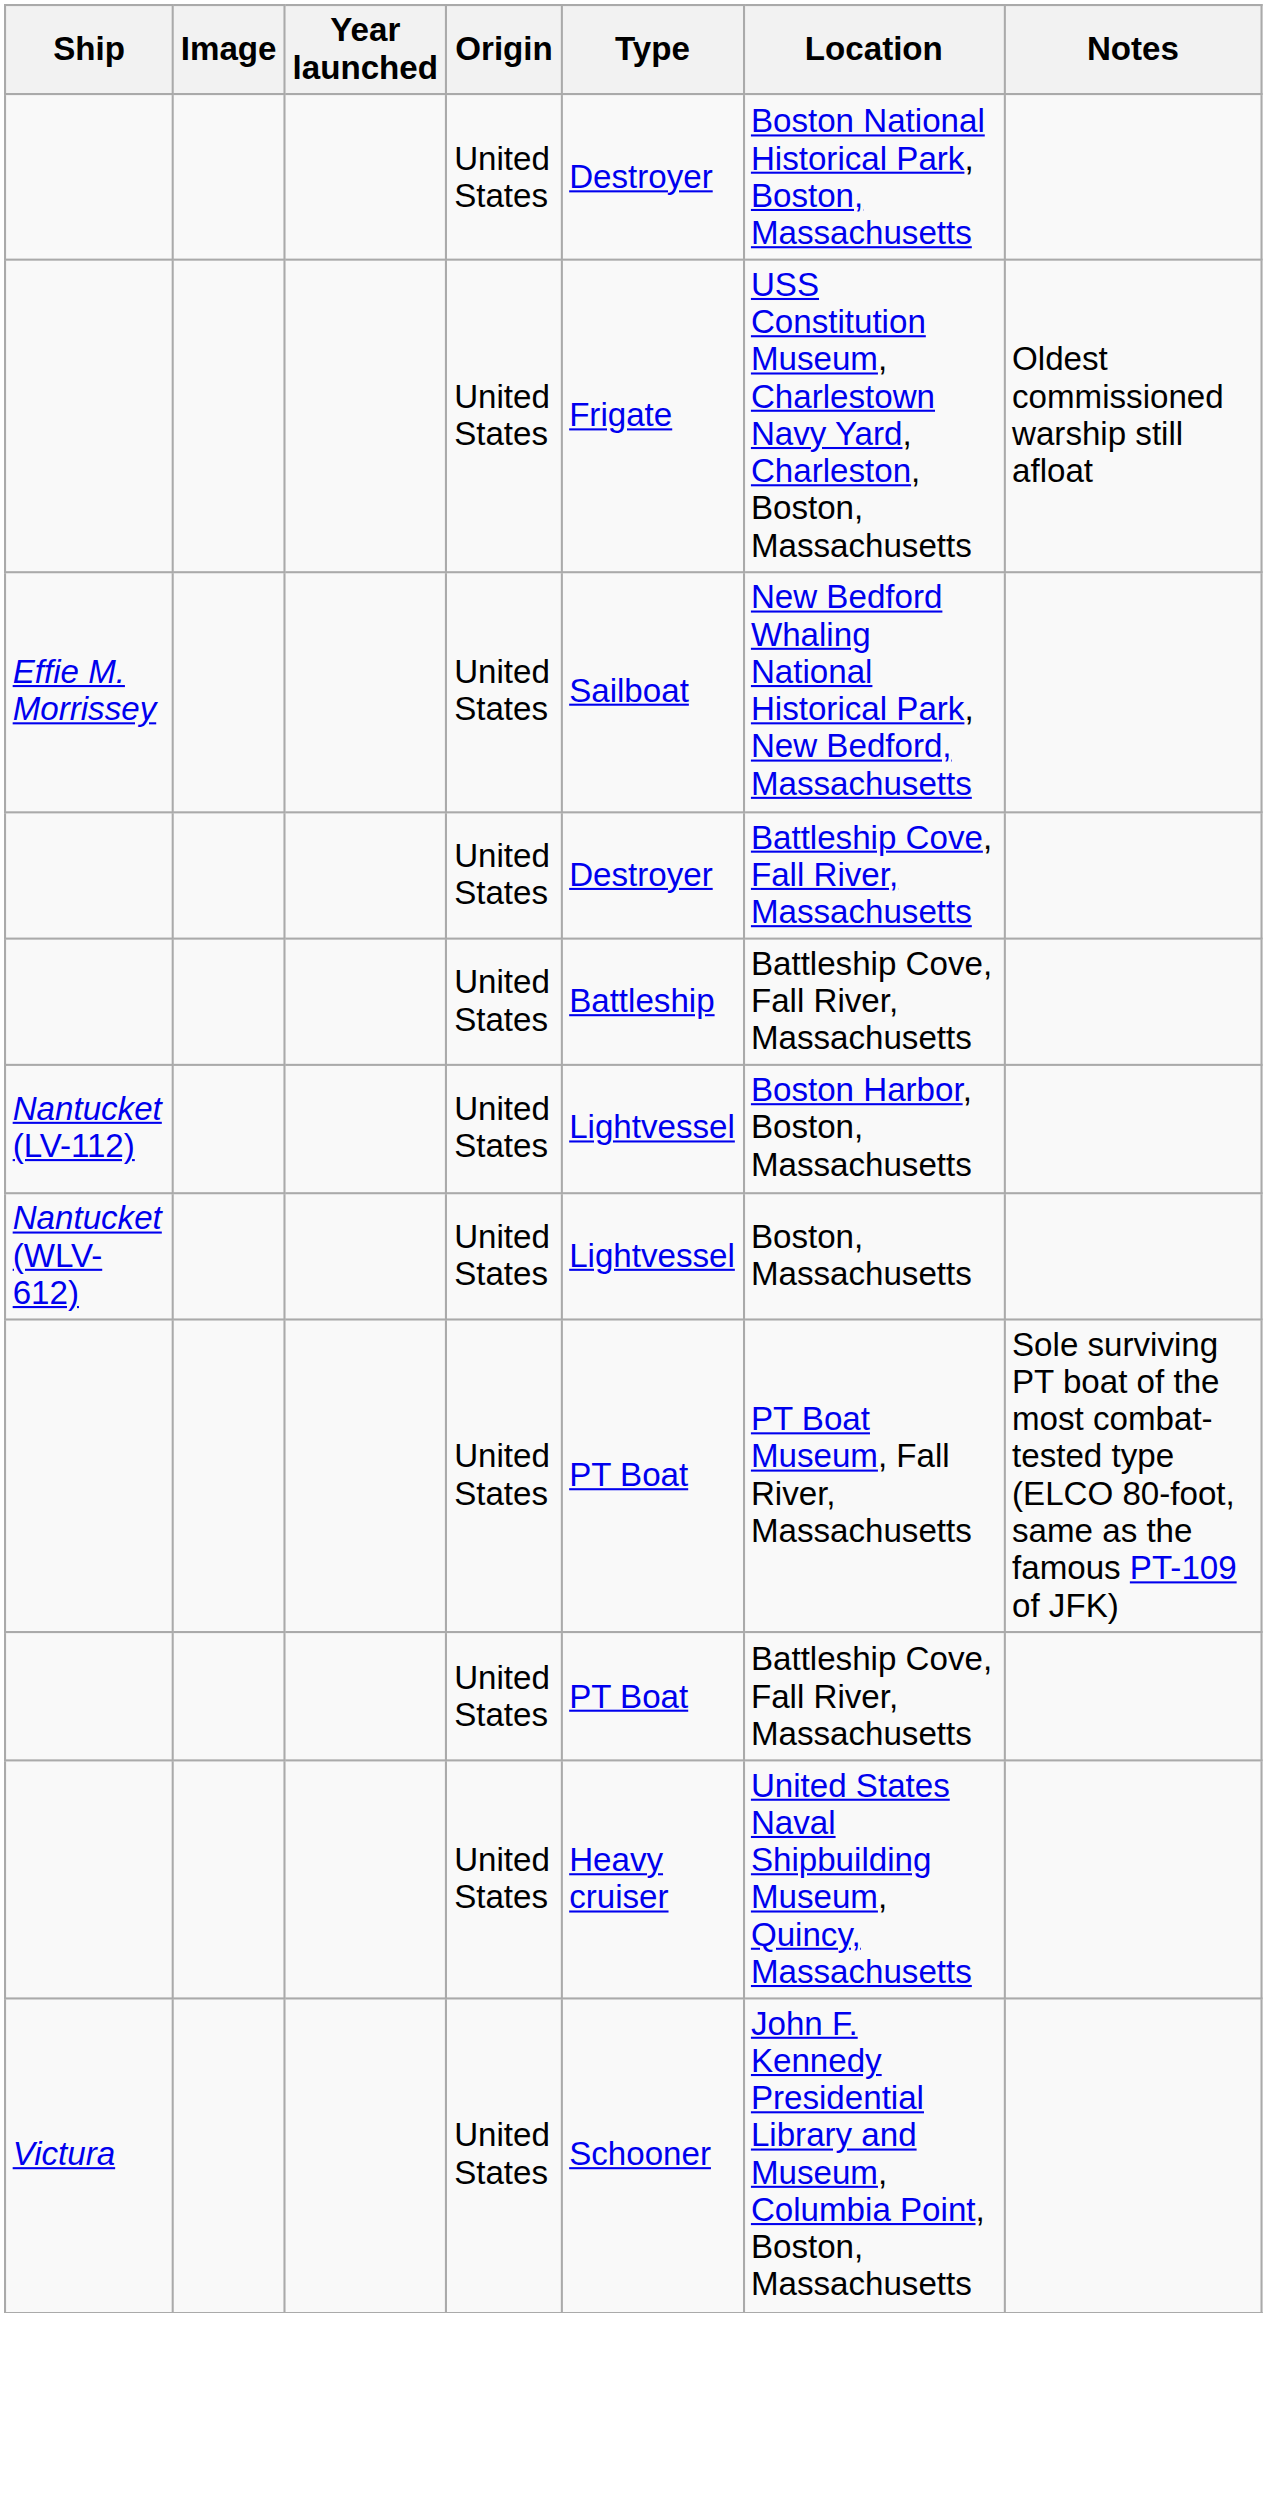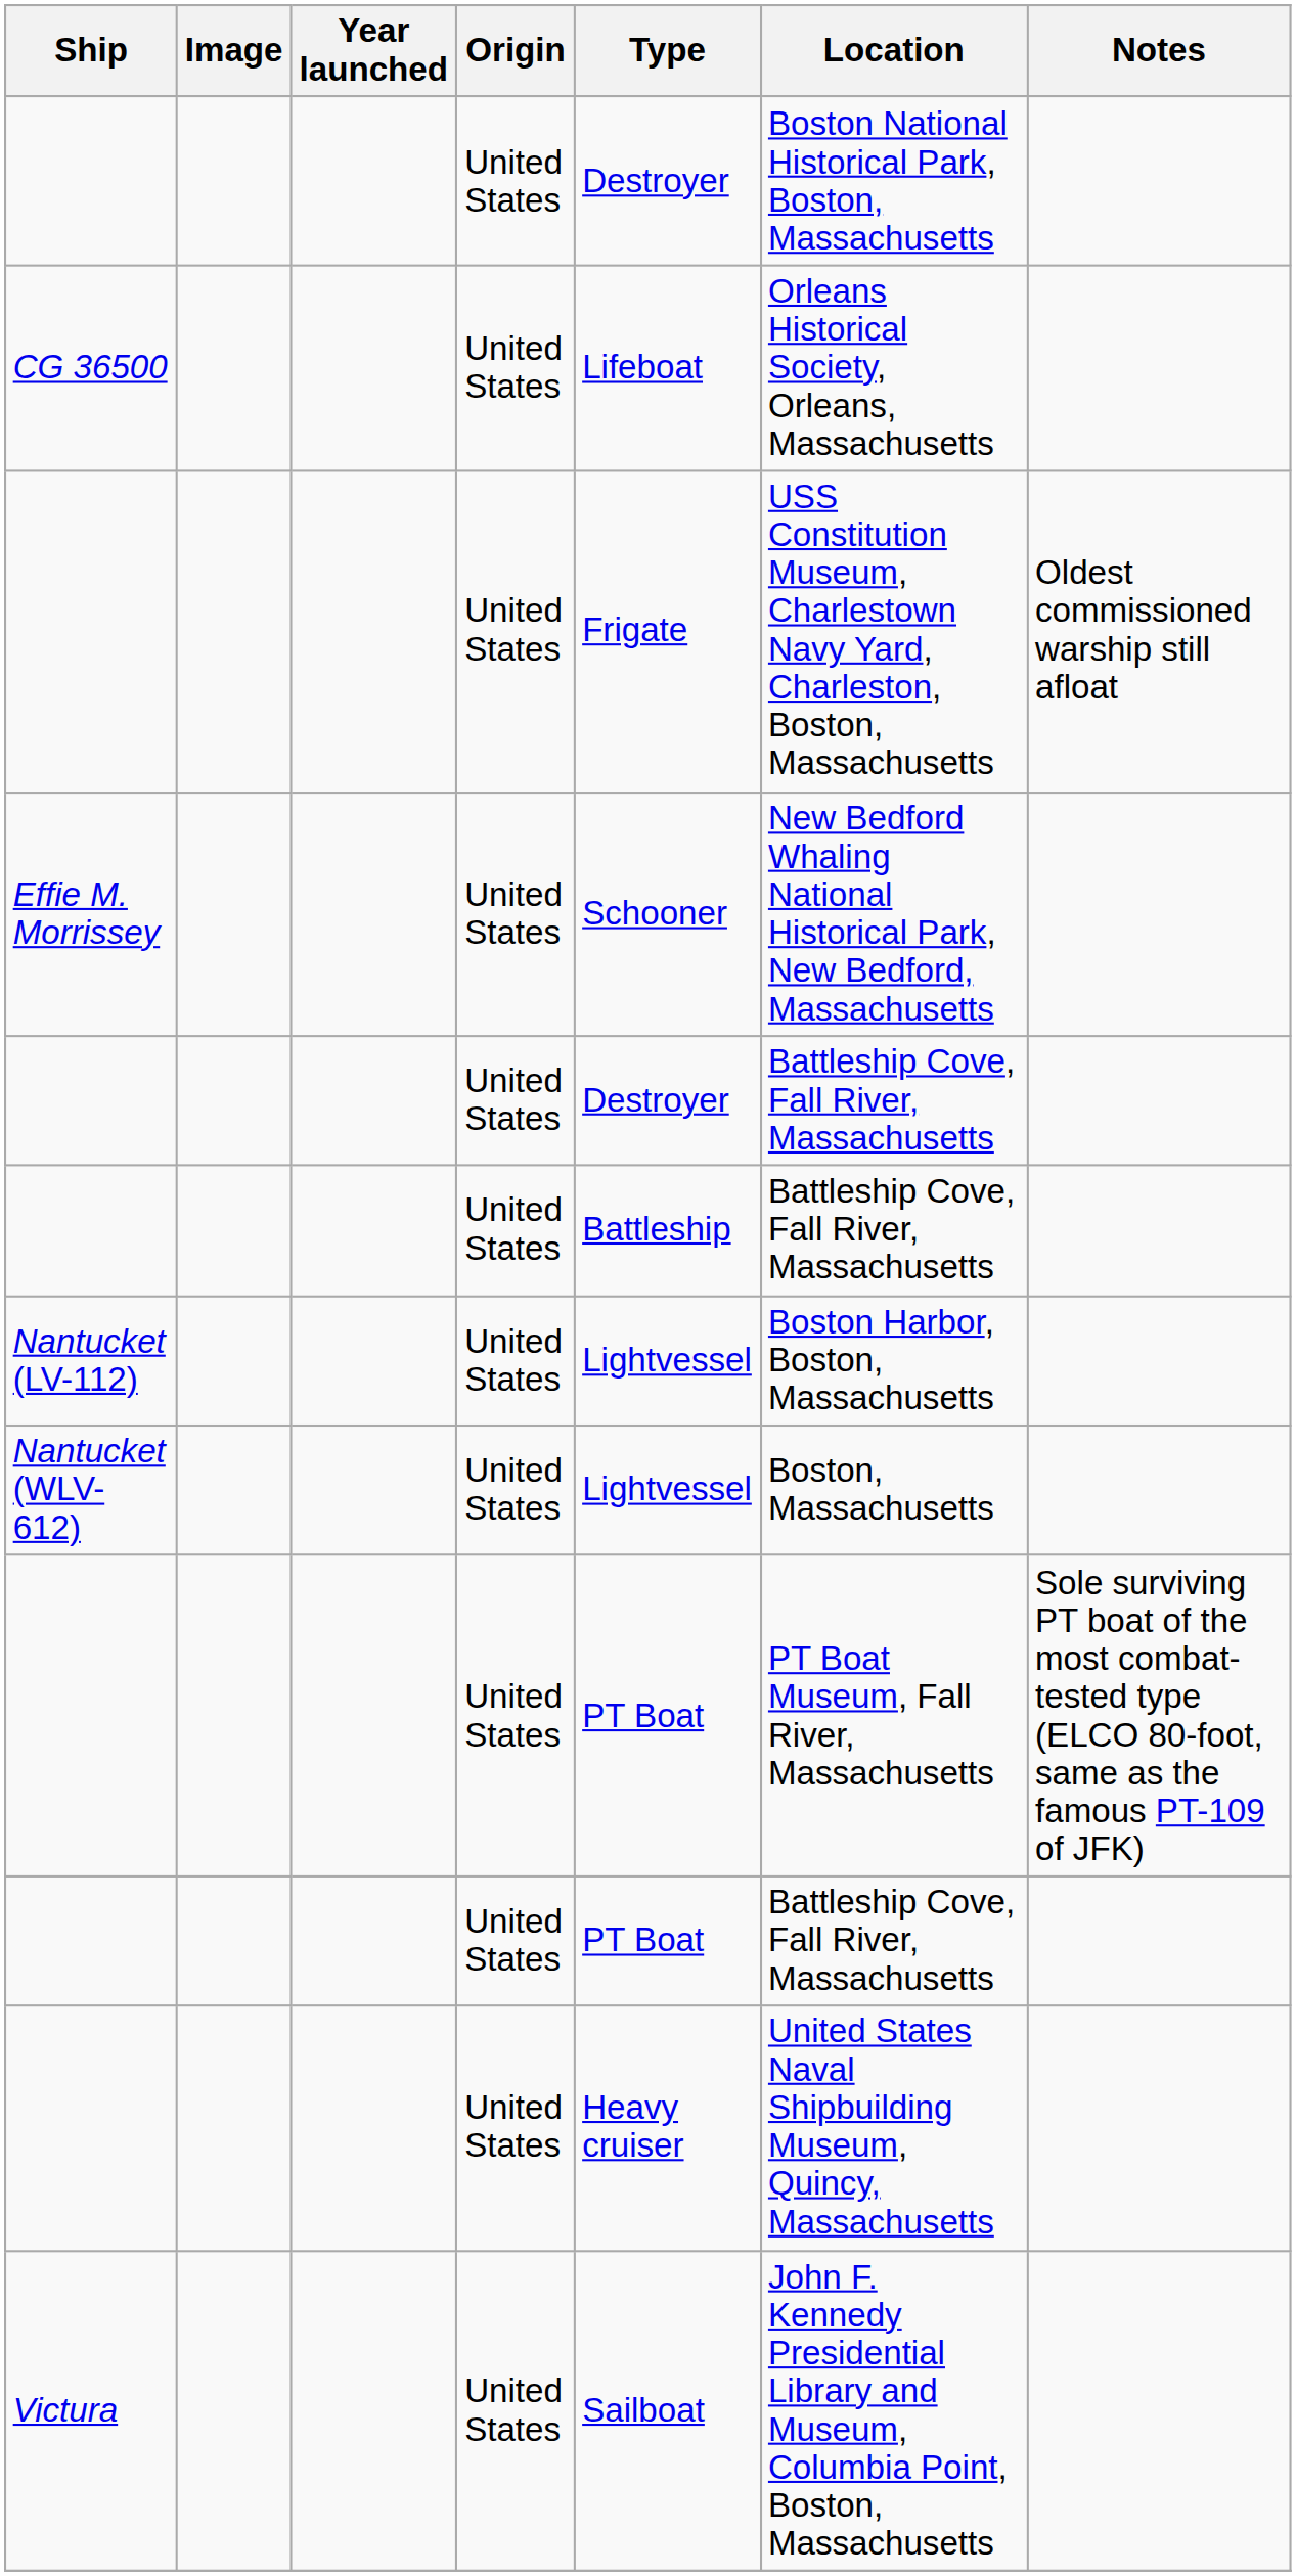 <table class="wikitable sortable">
 <tr>
 <th>Ship</th>
 <th>Image</th>
 <th>Year launched</th>
 <th>Origin</th>
 <th>Type</th>
 <th>Location</th>
 <th>Notes</th>
 </tr>
 <tr>
 <td data-sort-value=Cassin Young></td>
 <td></td>
 <td></td>
 <td> United States</td>
 <td><a href='#'>Destroyer</a></td>
 <td><a href='#'>Boston National Historical Park</a>, <a href='#'>Boston, Massachusetts</a><br></td>
 <td></td>
 </tr>
 <tr>
+<td data-sort-value=CG 36500><a href='#'><em>CG 36500</em></a></td>
+<td></td>
+<td></td>
+<td> United States</td>
+<td><a href='#'>Lifeboat</a></td>
+<td><a href='#'>Orleans Historical Society</a>, Orleans, Massachusetts<br></td>
+<td></td>
+</tr>
+<tr>
 <td data-sort-value=Constitution></td>
 <td></td>
 <td></td>
 <td> United States</td>
 <td><a href='#'>Frigate</a></td>
 <td><a href='#'>USS Constitution Museum</a>, <a href='#'>Charlestown Navy Yard</a>, <a href='#'>Charleston</a>, Boston, Massachusetts<br></td>
 <td>Oldest commissioned warship still afloat</td>
 </tr>
 <tr>
 <td data-sort-value=Effie M. Morrissey><em><a href='#'>Effie M. Morrissey</a></em></td>
 <td></td>
 <td></td>
 <td> United States</td>
-<td><a href='#'>Sailboat</a></td>
+<td><a href='#'>Schooner</a></td>
 <td><a href='#'>New Bedford Whaling National Historical Park</a>, <a href='#'>New Bedford, Massachusetts</a></td>
 <td></td>
 </tr>
 <tr>
 <td data-sort-value=Joseph P. Kennedy, Jr.></td>
 <td></td>
 <td></td>
 <td> United States</td>
 <td><a href='#'>Destroyer</a></td>
 <td><a href='#'>Battleship Cove</a>, <a href='#'>Fall River, Massachusetts</a></td>
 <td></td>
 </tr>
 <tr>
 <td data-sort-value=Massachusetts></td>
 <td></td>
 <td></td>
 <td> United States</td>
 <td><a href='#'>Battleship</a></td>
 <td>Battleship Cove, Fall River, Massachusetts</td>
 <td></td>
 </tr>
 <tr>
 <td><a href='#'><em>Nantucket</em> (LV-112)</a></td>
 <td></td>
 <td></td>
 <td> United States</td>
 <td><a href='#'>Lightvessel</a></td>
 <td><a href='#'>Boston Harbor</a>, Boston, Massachusetts</td>
 <td></td>
 </tr>
 <tr>
 <td><a href='#'><em>Nantucket</em> (WLV-612)</a></td>
 <td></td>
 <td></td>
 <td> United States</td>
 <td><a href='#'>Lightvessel</a></td>
 <td>Boston, Massachusetts</td>
 <td></td>
 </tr>
 <tr>
 <td data-sort-value="PT-617"></td>
 <td></td>
 <td></td>
 <td> United States</td>
 <td><a href='#'>PT Boat</a></td>
 <td><a href='#'>PT Boat Museum</a>, Fall River, Massachusetts<br></td>
 <td>Sole surviving PT boat of the most combat-tested type (ELCO 80-foot, same as the famous <a href='#'>PT-109</a> of JFK)</td>
 </tr>
 <tr>
 <td data-sort-value="PT-796"></td>
 <td></td>
 <td></td>
 <td> United States</td>
 <td><a href='#'>PT Boat</a></td>
 <td>Battleship Cove, Fall River, Massachusetts</td>
 <td></td>
 </tr>
 <tr>
 <td data-sort-value=Salem></td>
 <td></td>
 <td></td>
 <td> United States</td>
 <td><a href='#'>Heavy cruiser</a></td>
 <td><a href='#'>United States Naval Shipbuilding Museum</a>, <a href='#'>Quincy, Massachusetts</a><br></td>
 <td></td>
 </tr>
 <tr>
 <td data-sort-value=Victura><em><a href='#'>Victura</a></em></td>
 <td></td>
 <td></td>
 <td> United States</td>
-<td><a href='#'>Schooner</a></td>
+<td><a href='#'>Sailboat</a></td>
 <td><a href='#'>John F. Kennedy Presidential Library and Museum</a>, <a href='#'>Columbia Point</a>, Boston, Massachusetts<br></td>
 <td></td>
 </tr>
 <tr>
 </tr>
 </table>
